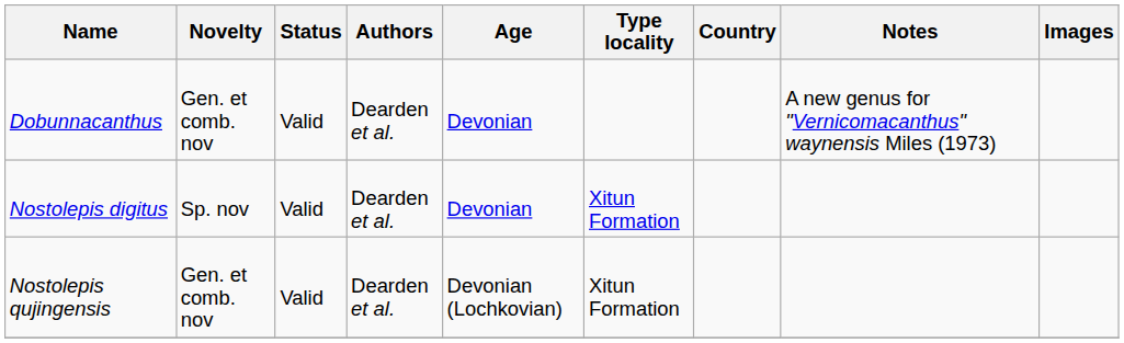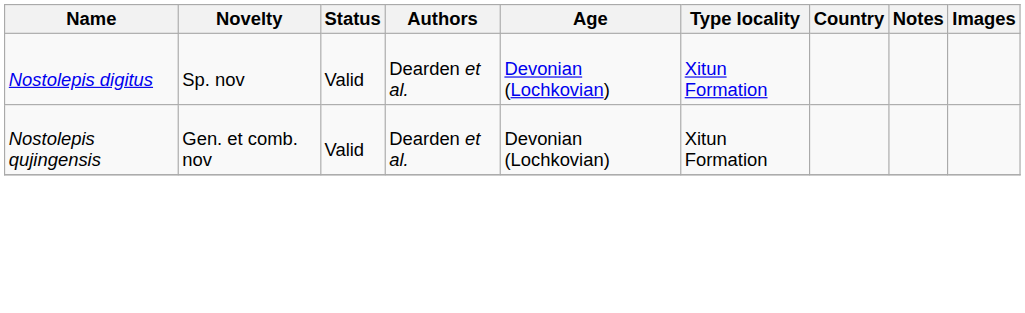 <table class="wikitable sortable" align="center" width="100%">
 <tr>
 <th>Name</th>
 <th>Novelty</th>
 <th>Status</th>
 <th>Authors</th>
 <th>Age</th>
 <th>Type locality</th>
 <th>Country</th>
 <th>Notes</th>
 <th>Images</th>
 </tr>
 <tr>
-<td><br><em><a href='#'>Dobunnacanthus</a></em></td>
-<td><br>Gen. et comb. nov</td>
-<td><br>Valid</td>
-<td><br>Dearden <em>et al.</em></td>
-<td><br><a href='#'>Devonian</a></td>
-<td></td>
-<td><br></td>
-<td><br>A new genus for <em>"<a href='#'>Vernicomacanthus</a>" waynensis</em> Miles (1973)</td>
-<td></td>
-</tr>
-<tr>
 <td><br><em><a href='#'>Nostolepis digitus</a></em></td>
 <td><br>Sp. nov</td>
 <td><br>Valid</td>
 <td><br>Dearden <em>et al.</em></td>
-<td><br><a href='#'>Devonian</a></td>
+<td><br><a href='#'>Devonian</a> (<a href='#'>Lochkovian</a>)</td>
 <td><br><a href='#'>Xitun Formation</a></td>
 <td><br></td>
 <td></td>
 <td></td>
 </tr>
 <tr>
 <td><br><em>Nostolepis qujingensis</em></td>
 <td><br>Gen. et comb. nov</td>
 <td><br>Valid</td>
 <td><br>Dearden <em>et al.</em></td>
 <td><br>Devonian (Lochkovian)</td>
 <td><br>Xitun Formation</td>
 <td><br></td>
 <td></td>
 <td></td>
 </tr>
 <tr>
 </tr>
 </table>
